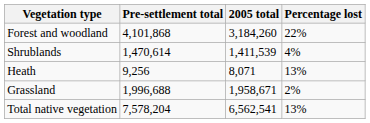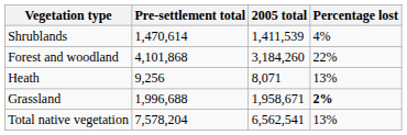 <table class="wikitable">
 <tr>
 <th>Vegetation type</th>
 <th>Pre-settlement total</th>
 <th>2005 total</th>
 <th>Percentage lost</th>
 </tr>
 <tr>
+<td>Shrublands</td>
+<td>1,470,614</td>
+<td>1,411,539</td>
+<td>4%</td>
+</tr>
+<tr>
 <td>Forest and woodland</td>
 <td>4,101,868</td>
 <td>3,184,260</td>
 <td>22%</td>
-</tr>
-<tr>
-<td>Shrublands</td>
-<td>1,470,614</td>
-<td>1,411,539</td>
-<td>4%</td>
 </tr>
 <tr>
 <td>Heath</td>
 <td>9,256</td>
 <td>8,071</td>
 <td>13%</td>
 </tr>
 <tr>
 <td>Grassland</td>
 <td>1,996,688</td>
 <td>1,958,671</td>
-<td>2%</td>
+<td><strong>2%</strong></td>
 </tr>
 <tr>
 <td>Total native vegetation</td>
 <td>7,578,204</td>
 <td>6,562,541</td>
 <td>13%</td>
 </tr>
 </table>
